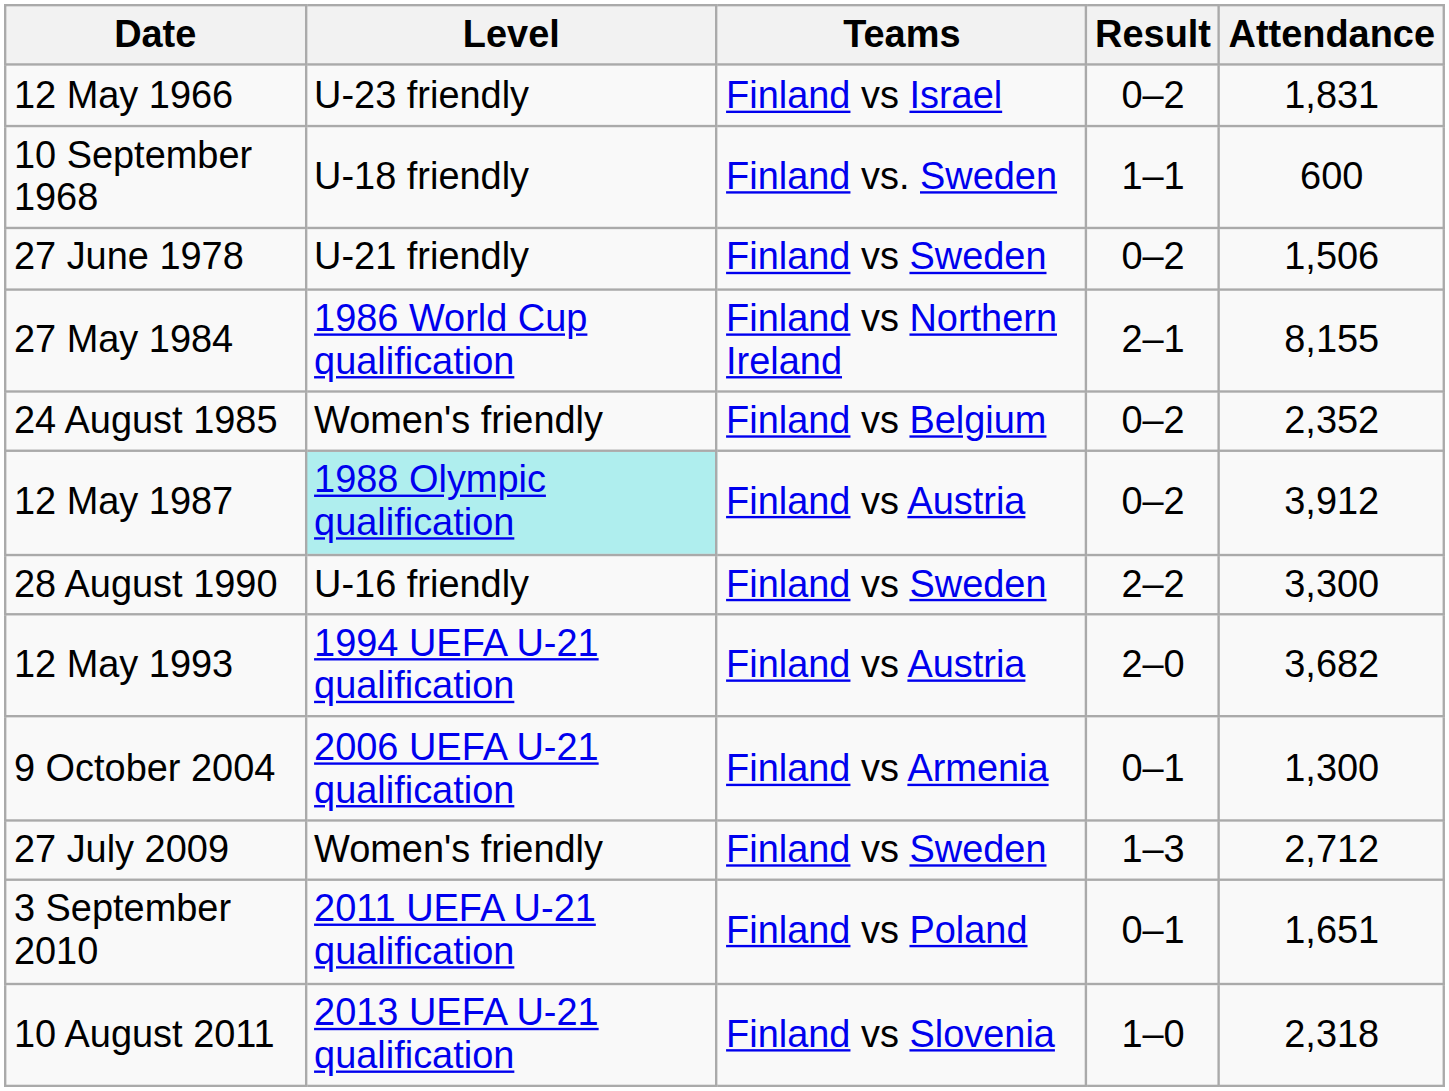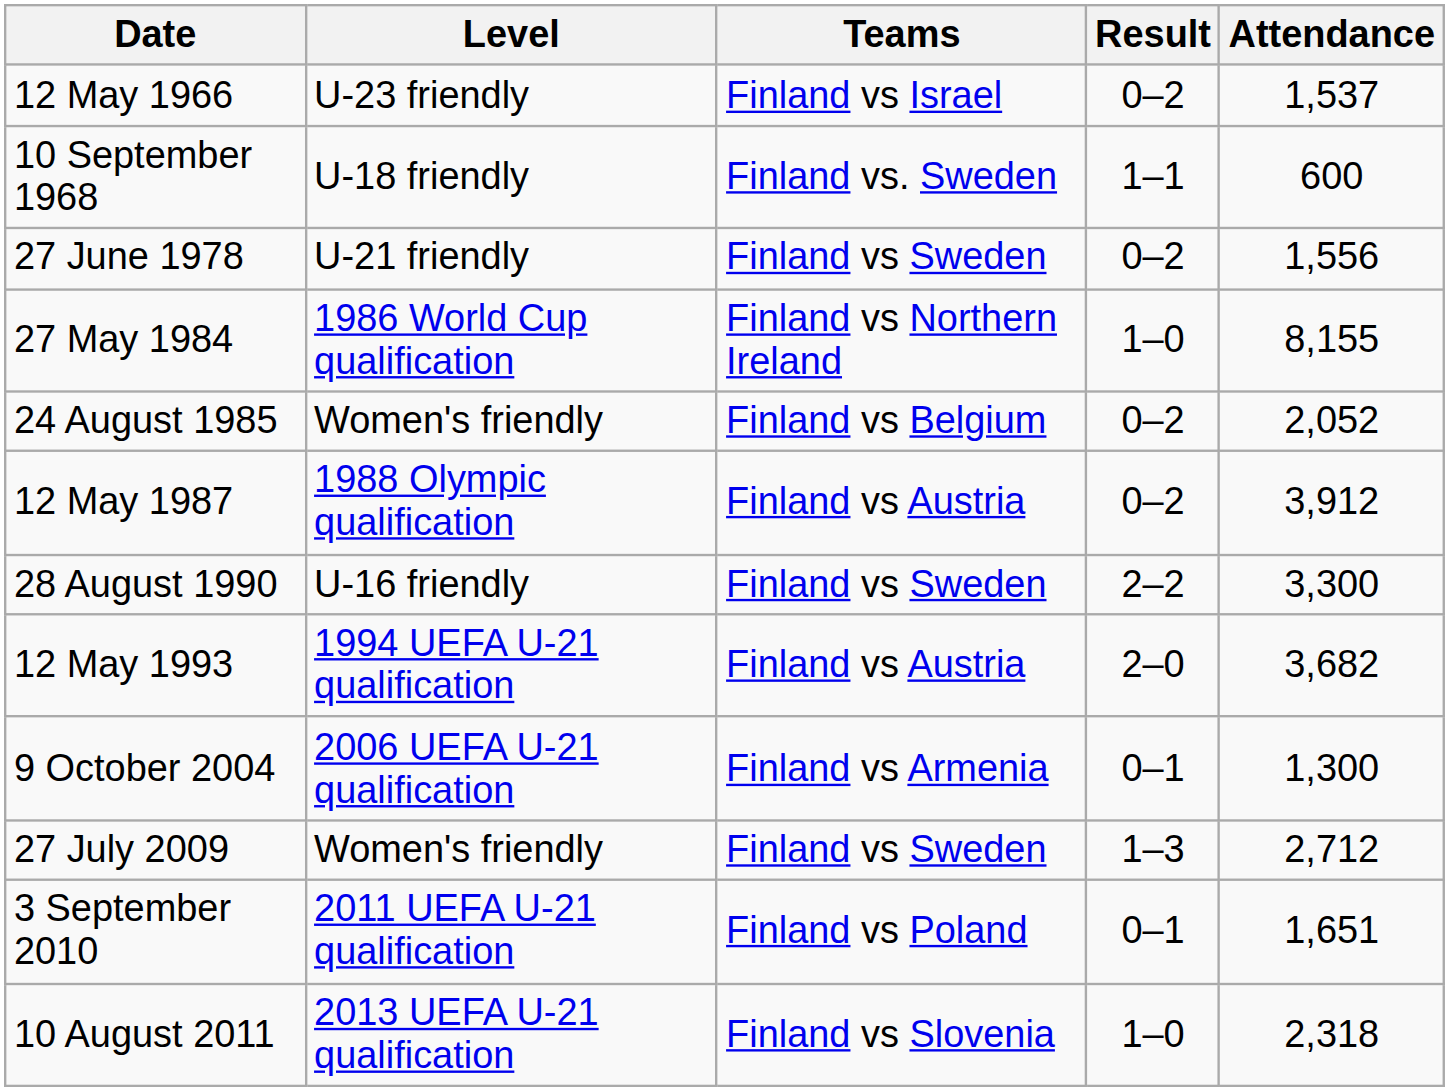 <table class="wikitable">
 <tr>
 <th>Date</th>
 <th>Level</th>
 <th>Teams</th>
 <th>Result</th>
 <th>Attendance</th>
 </tr>
 <tr>
 <td>12 May 1966</td>
 <td>U-23 friendly</td>
 <td><a href='#'>Finland</a> vs <a href='#'>Israel</a></td>
 <td align=center>0–2</td>
-<td align=center>1,831</td>
+<td align=center>1,537</td>
 </tr>
 <tr>
 <td>10 September 1968</td>
 <td>U-18 friendly</td>
 <td><a href='#'>Finland</a> vs. <a href='#'>Sweden</a></td>
 <td align=center>1–1</td>
 <td align=center> 600</td>
 </tr>
 <tr>
 <td>27 June 1978</td>
 <td>U-21 friendly</td>
 <td><a href='#'>Finland</a> vs <a href='#'>Sweden</a></td>
 <td align=center>0–2</td>
-<td align=center>1,506</td>
+<td align=center>1,556</td>
 </tr>
 <tr>
 <td>27 May 1984</td>
 <td><a href='#'>1986 World Cup qualification</a></td>
 <td><a href='#'>Finland</a> vs <a href='#'>Northern Ireland</a></td>
-<td align=center>2–1</td>
+<td align=center>1–0</td>
 <td align=center>8,155</td>
 </tr>
 <tr>
 <td>24 August 1985</td>
 <td>Women's friendly</td>
 <td><a href='#'>Finland</a> vs <a href='#'>Belgium</a></td>
 <td align=center>0–2</td>
-<td align=center>2,352</td>
+<td align=center>2,052</td>
 </tr>
 <tr>
 <td>12 May 1987</td>
-<td style="background: paleturquoise;"><a href='#'>1988 Olympic qualification</a></td>
+<td><a href='#'>1988 Olympic qualification</a></td>
 <td><a href='#'>Finland</a> vs <a href='#'>Austria</a></td>
 <td align=center>0–2</td>
 <td align=center>3,912</td>
 </tr>
 <tr>
 <td>28 August 1990</td>
 <td>U-16 friendly</td>
 <td><a href='#'>Finland</a> vs <a href='#'>Sweden</a></td>
 <td align=center>2–2</td>
 <td align=center>3,300</td>
 </tr>
 <tr>
 <td>12 May 1993</td>
 <td><a href='#'>1994 UEFA U-21 qualification</a></td>
 <td><a href='#'>Finland</a> vs <a href='#'>Austria</a></td>
 <td align=center>2–0</td>
 <td align=center>3,682</td>
 </tr>
 <tr>
 <td>9 October 2004</td>
 <td><a href='#'>2006 UEFA U-21 qualification</a></td>
 <td><a href='#'>Finland</a> vs <a href='#'>Armenia</a></td>
 <td align=center>0–1</td>
 <td align=center>1,300</td>
 </tr>
 <tr>
 <td>27 July 2009</td>
 <td>Women's friendly</td>
 <td><a href='#'>Finland</a> vs <a href='#'>Sweden</a></td>
 <td align=center>1–3</td>
 <td align=center>2,712</td>
 </tr>
 <tr>
 <td>3 September 2010</td>
 <td><a href='#'>2011 UEFA U-21 qualification</a></td>
 <td><a href='#'>Finland</a> vs <a href='#'>Poland</a></td>
 <td align=center>0–1</td>
 <td align=center>1,651</td>
 </tr>
 <tr>
 <td>10 August 2011</td>
 <td><a href='#'>2013 UEFA U-21 qualification</a></td>
 <td><a href='#'>Finland</a> vs <a href='#'>Slovenia</a></td>
 <td align=center>1–0</td>
 <td align=center>2,318</td>
 </tr>
 </table>
